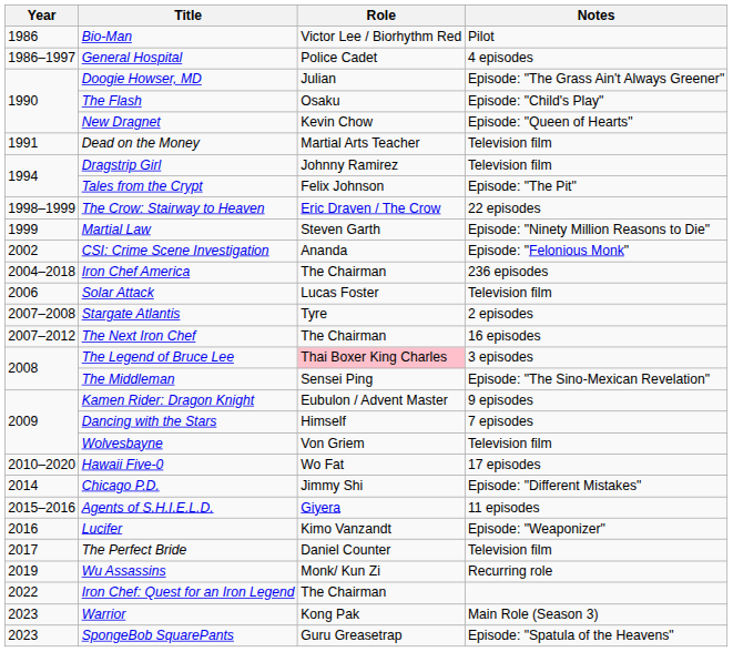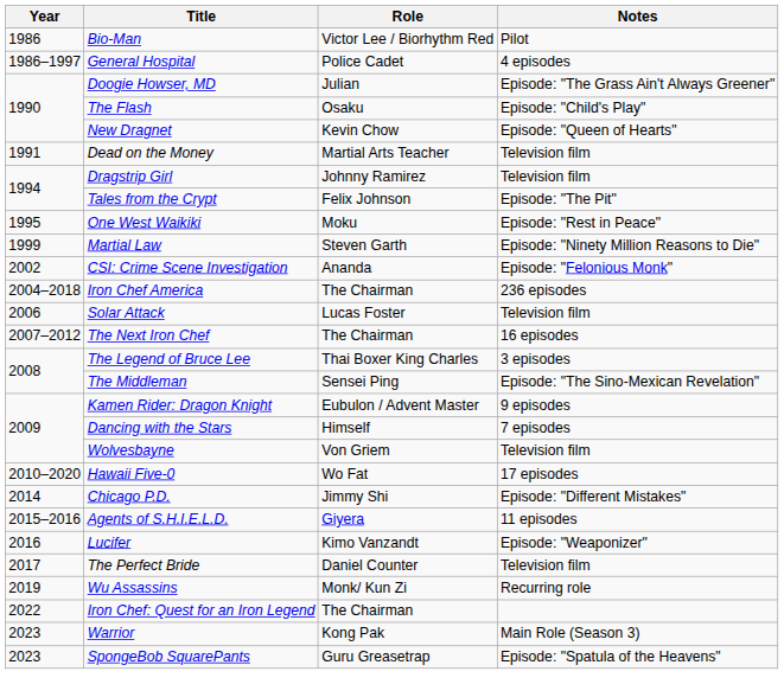 <table class="wikitable sortable">
 <tr>
 <th>Year</th>
 <th>Title</th>
 <th>Role</th>
 <th>Notes</th>
 </tr>
 <tr>
 <td>1986</td>
 <td><em><a href='#'>Bio-Man</a></em></td>
 <td>Victor Lee / Biorhythm Red</td>
 <td>Pilot</td>
 </tr>
 <tr>
 <td>1986–1997</td>
 <td><em><a href='#'>General Hospital</a></em></td>
 <td>Police Cadet</td>
 <td>4 episodes</td>
 </tr>
 <tr>
 <td rowspan=3>1990</td>
 <td><em><a href='#'>Doogie Howser, MD</a></em></td>
 <td>Julian</td>
 <td>Episode: "The Grass Ain't Always Greener"</td>
 </tr>
 <tr>
 <td><em><a href='#'>The Flash</a></em></td>
 <td>Osaku</td>
 <td>Episode: "Child's Play"</td>
 </tr>
 <tr>
 <td><em><a href='#'>New Dragnet</a></em></td>
 <td>Kevin Chow</td>
 <td>Episode: "Queen of Hearts"</td>
 </tr>
 <tr>
 <td>1991</td>
 <td><em>Dead on the Money</em></td>
 <td>Martial Arts Teacher</td>
 <td>Television film</td>
 </tr>
 <tr>
 <td rowspan=2>1994</td>
 <td><em><a href='#'>Dragstrip Girl</a></em></td>
 <td>Johnny Ramirez</td>
 <td>Television film</td>
 </tr>
 <tr>
 <td><em><a href='#'>Tales from the Crypt</a></em></td>
 <td>Felix Johnson</td>
 <td>Episode: "The Pit"</td>
 </tr>
 <tr>
-<td>1998–1999</td>
-<td><em><a href='#'>The Crow: Stairway to Heaven</a></em></td>
-<td><a href='#'>Eric Draven / The Crow</a></td>
-<td>22 episodes</td>
+<td>1995</td>
+<td><em><a href='#'>One West Waikiki</a></em></td>
+<td>Moku</td>
+<td>Episode: "Rest in Peace"</td>
 </tr>
 <tr>
 <td>1999</td>
 <td><em><a href='#'>Martial Law</a></em></td>
 <td>Steven Garth</td>
 <td>Episode: "Ninety Million Reasons to Die"</td>
 </tr>
 <tr>
 <td>2002</td>
 <td><em><a href='#'>CSI: Crime Scene Investigation</a></em></td>
 <td>Ananda</td>
 <td>Episode: "<a href='#'>Felonious Monk</a>"</td>
 </tr>
 <tr>
 <td>2004–2018</td>
 <td><em><a href='#'>Iron Chef America</a></em></td>
 <td>The Chairman</td>
 <td>236 episodes</td>
 </tr>
 <tr>
 <td>2006</td>
 <td><em><a href='#'>Solar Attack</a></em></td>
 <td>Lucas Foster</td>
 <td>Television film</td>
 </tr>
 <tr>
-<td>2007–2008</td>
-<td><em><a href='#'>Stargate Atlantis</a></em></td>
-<td>Tyre</td>
-<td>2 episodes</td>
-</tr>
-<tr>
 <td>2007–2012</td>
 <td><em><a href='#'>The Next Iron Chef</a></em></td>
 <td>The Chairman</td>
 <td>16 episodes</td>
 </tr>
 <tr>
 <td rowspan=2>2008</td>
 <td><em><a href='#'>The Legend of Bruce Lee</a></em></td>
-<td style="background: pink;">Thai Boxer King Charles</td>
+<td>Thai Boxer King Charles</td>
 <td>3 episodes</td>
 </tr>
 <tr>
 <td><em><a href='#'>The Middleman</a></em></td>
 <td>Sensei Ping</td>
 <td>Episode: "The Sino-Mexican Revelation"</td>
 </tr>
 <tr>
 <td rowspan=3>2009</td>
 <td><em><a href='#'>Kamen Rider: Dragon Knight</a></em></td>
 <td>Eubulon / Advent Master</td>
 <td>9 episodes</td>
 </tr>
 <tr>
 <td><em><a href='#'>Dancing with the Stars</a></em></td>
 <td>Himself</td>
 <td>7 episodes</td>
 </tr>
 <tr>
 <td><em><a href='#'>Wolvesbayne</a></em></td>
 <td>Von Griem</td>
 <td>Television film</td>
 </tr>
 <tr>
 <td>2010–2020</td>
 <td><em><a href='#'>Hawaii Five-0</a></em></td>
 <td>Wo Fat</td>
 <td>17 episodes</td>
 </tr>
 <tr>
 <td>2014</td>
 <td><em><a href='#'>Chicago P.D.</a></em></td>
 <td>Jimmy Shi</td>
 <td>Episode: "Different Mistakes"</td>
 </tr>
 <tr>
 <td>2015–2016</td>
 <td><em><a href='#'>Agents of S.H.I.E.L.D.</a></em></td>
 <td><a href='#'>Giyera</a></td>
 <td>11 episodes</td>
 </tr>
 <tr>
 <td>2016</td>
 <td><em><a href='#'>Lucifer</a></em></td>
 <td>Kimo Vanzandt</td>
 <td>Episode: "Weaponizer"</td>
 </tr>
 <tr>
 <td>2017</td>
 <td><em>The Perfect Bride</em></td>
 <td>Daniel Counter</td>
 <td>Television film</td>
 </tr>
 <tr>
 <td>2019</td>
 <td><em><a href='#'>Wu Assassins</a></em></td>
 <td>Monk/ Kun Zi</td>
 <td>Recurring role</td>
 </tr>
 <tr>
 <td>2022</td>
 <td><em><a href='#'>Iron Chef: Quest for an Iron Legend</a></em></td>
 <td>The Chairman</td>
 <td></td>
 </tr>
 <tr>
 <td>2023</td>
 <td><em><a href='#'>Warrior</a></em></td>
 <td>Kong Pak</td>
 <td>Main Role (Season 3)</td>
 </tr>
 <tr>
 <td>2023</td>
 <td><em><a href='#'>SpongeBob SquarePants</a></em></td>
 <td>Guru Greasetrap</td>
 <td>Episode: "Spatula of the Heavens"</td>
 </tr>
 </table>
